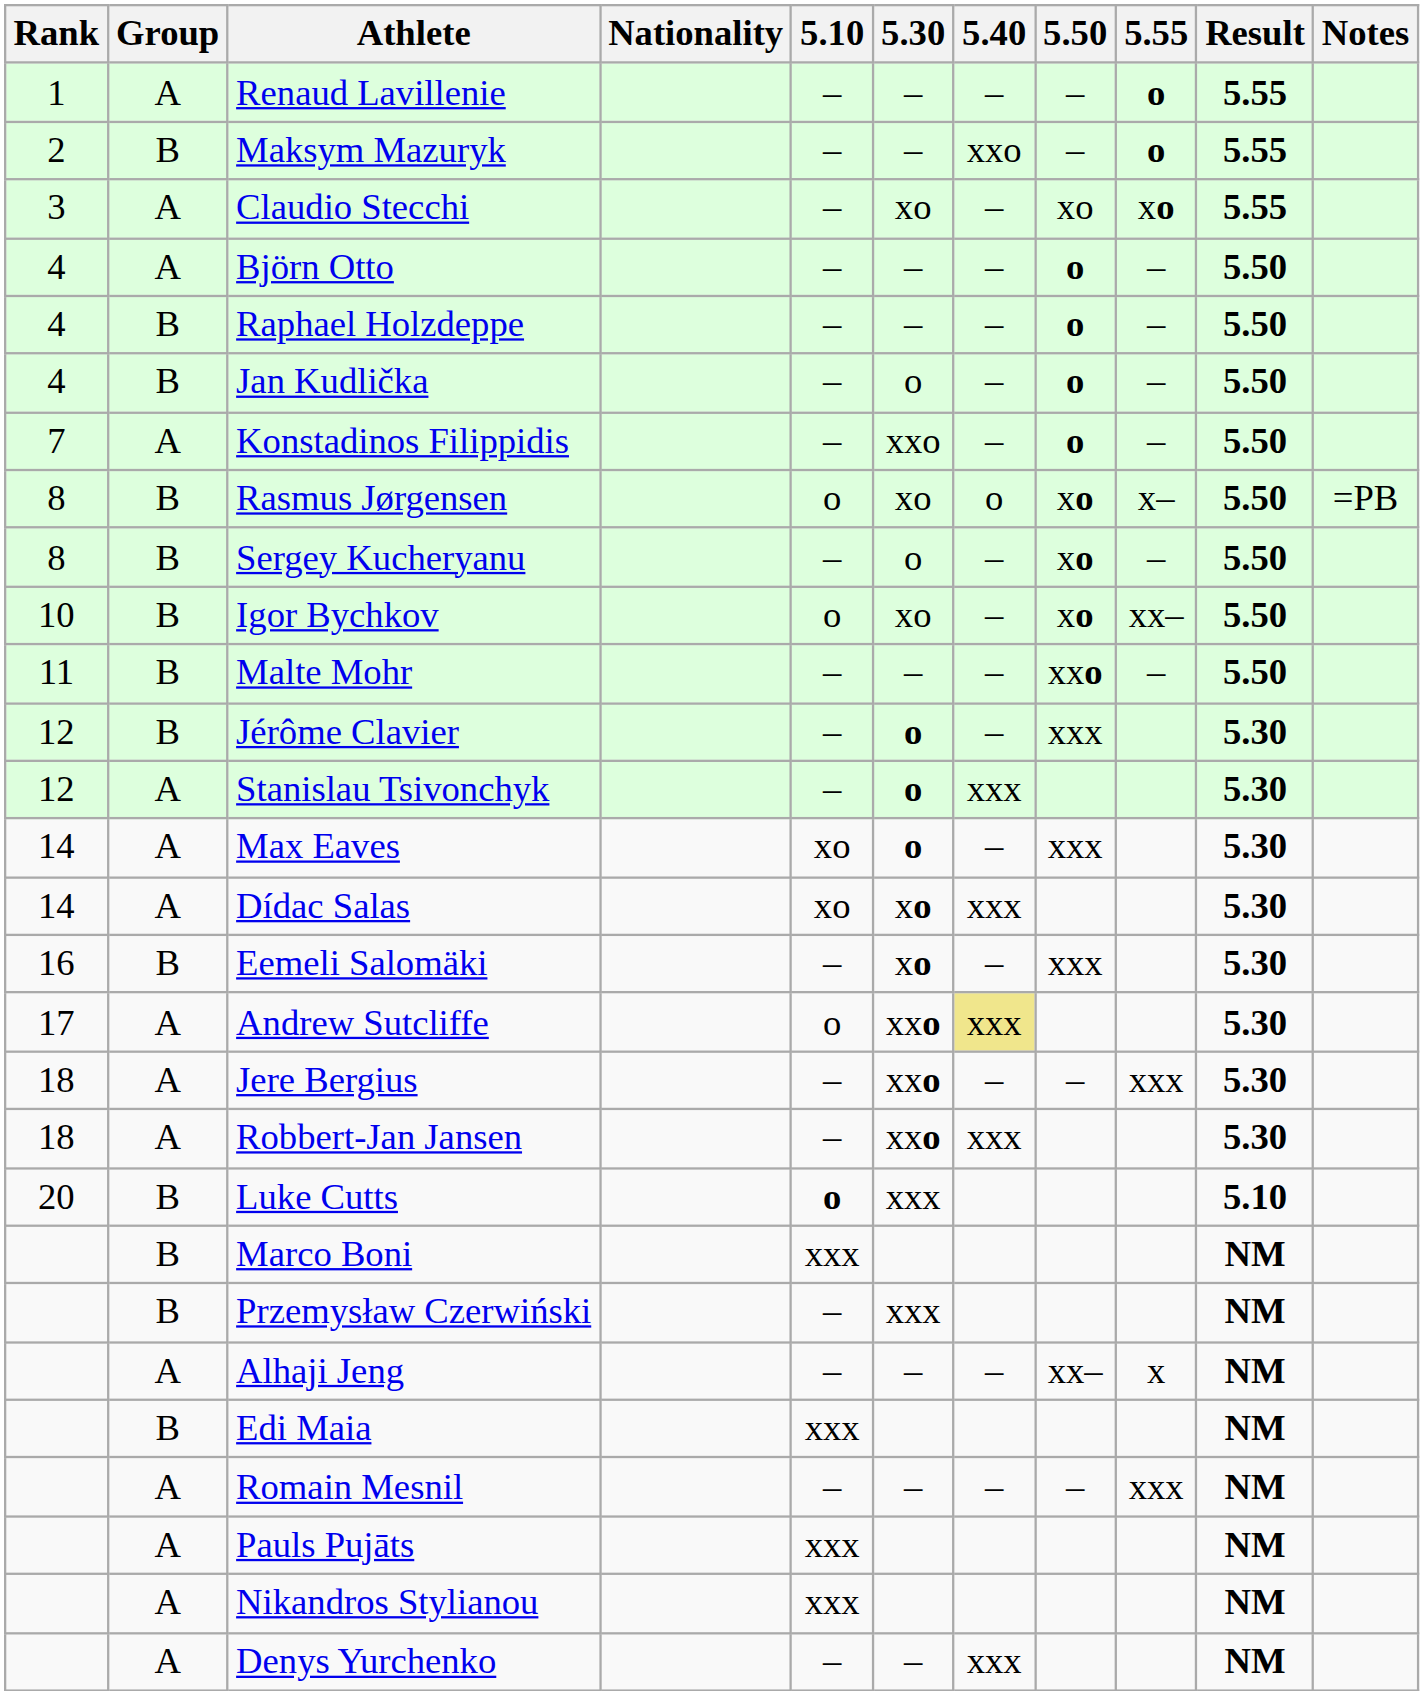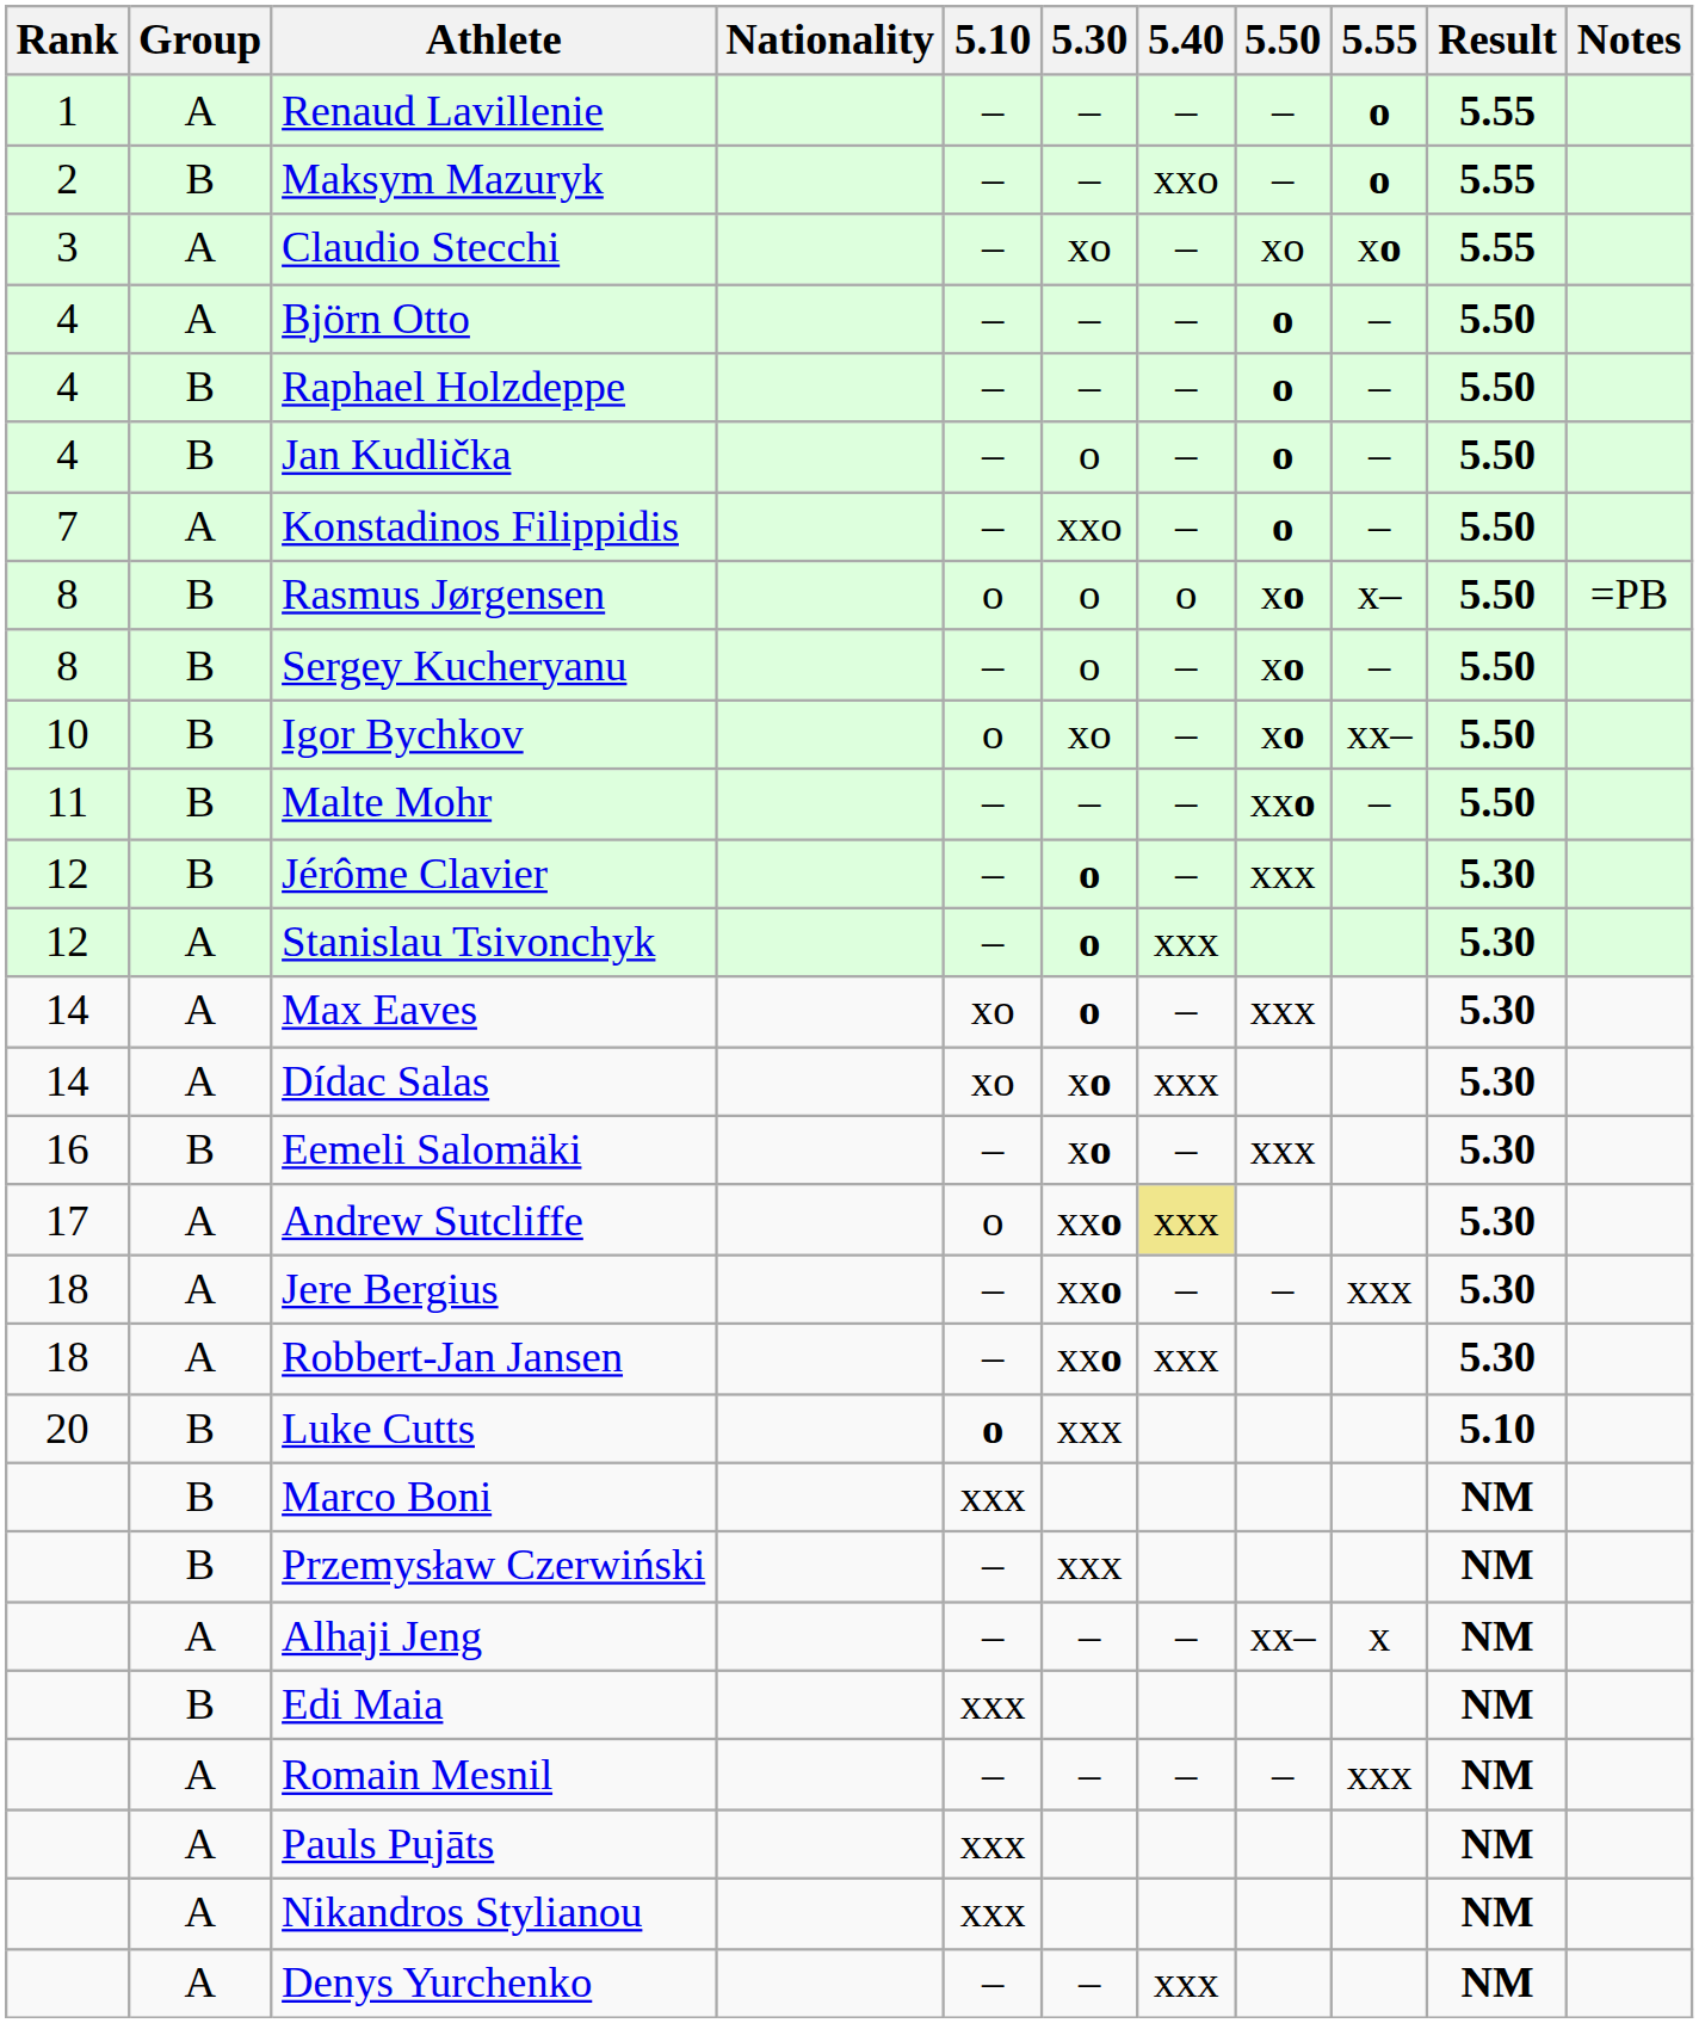 <table class="wikitable sortable" style="text-align:center">
 <tr>
 <th>Rank</th>
 <th>Group</th>
 <th>Athlete</th>
 <th>Nationality</th>
 <th>5.10</th>
 <th>5.30</th>
 <th>5.40</th>
 <th>5.50</th>
 <th>5.55</th>
 <th>Result</th>
 <th>Notes</th>
 </tr>
 <tr bgcolor=ddffdd>
 <td>1</td>
 <td>A</td>
 <td align="left"><a href='#'>Renaud Lavillenie</a></td>
 <td align=left></td>
 <td>–</td>
 <td>–</td>
 <td>–</td>
 <td>–</td>
 <td><strong>o </strong></td>
 <td><strong>5.55</strong></td>
 <td></td>
 </tr>
 <tr bgcolor=ddffdd>
 <td>2</td>
 <td>B</td>
 <td align="left"><a href='#'>Maksym Mazuryk</a></td>
 <td align=left></td>
 <td>–</td>
 <td>–</td>
 <td>xxo</td>
 <td>–</td>
 <td><strong>o </strong></td>
 <td><strong>5.55</strong></td>
 <td></td>
 </tr>
 <tr bgcolor=ddffdd>
 <td>3</td>
 <td>A</td>
 <td align="left"><a href='#'>Claudio Stecchi</a></td>
 <td align=left></td>
 <td>–</td>
 <td>xo</td>
 <td>–</td>
 <td>xo</td>
 <td>x<strong>o</strong></td>
 <td><strong>5.55</strong></td>
 <td></td>
 </tr>
 <tr bgcolor=ddffdd>
 <td>4</td>
 <td>A</td>
 <td align="left"><a href='#'>Björn Otto</a></td>
 <td align=left></td>
 <td>–</td>
 <td>–</td>
 <td>–</td>
 <td><strong>o </strong></td>
 <td>–</td>
 <td><strong>5.50</strong></td>
 <td></td>
 </tr>
 <tr bgcolor=ddffdd>
 <td>4</td>
 <td>B</td>
 <td align="left"><a href='#'>Raphael Holzdeppe</a></td>
 <td align=left></td>
 <td>–</td>
 <td>–</td>
 <td>–</td>
 <td><strong>o </strong></td>
 <td>–</td>
 <td><strong>5.50</strong></td>
 <td></td>
 </tr>
 <tr bgcolor=ddffdd>
 <td>4</td>
 <td>B</td>
 <td align="left"><a href='#'>Jan Kudlička</a></td>
 <td align=left></td>
 <td>–</td>
 <td>o</td>
 <td>–</td>
 <td><strong>o </strong></td>
 <td>–</td>
 <td><strong>5.50</strong></td>
 <td></td>
 </tr>
 <tr bgcolor=ddffdd>
 <td>7</td>
 <td>A</td>
 <td align="left"><a href='#'>Konstadinos Filippidis</a></td>
 <td align=left></td>
 <td>–</td>
 <td>xxo</td>
 <td>–</td>
 <td><strong>o </strong></td>
 <td>–</td>
 <td><strong>5.50</strong></td>
 <td></td>
 </tr>
 <tr bgcolor=ddffdd>
 <td>8</td>
 <td>B</td>
 <td align="left"><a href='#'>Rasmus Jørgensen</a></td>
 <td align=left></td>
 <td>o</td>
-<td>xo</td>
+<td>o</td>
 <td>o</td>
 <td>x<strong>o</strong></td>
 <td>x–</td>
 <td><strong>5.50</strong></td>
 <td>=PB</td>
 </tr>
 <tr bgcolor=ddffdd>
 <td>8</td>
 <td>B</td>
 <td align="left"><a href='#'>Sergey Kucheryanu</a></td>
 <td align=left></td>
 <td>–</td>
 <td>o</td>
 <td>–</td>
 <td>x<strong>o</strong></td>
 <td>–</td>
 <td><strong>5.50</strong></td>
 <td></td>
 </tr>
 <tr bgcolor=ddffdd>
 <td>10</td>
 <td>B</td>
 <td align="left"><a href='#'>Igor Bychkov</a></td>
 <td align=left></td>
 <td>o</td>
 <td>xo</td>
 <td>–</td>
 <td>x<strong>o</strong></td>
 <td>xx–</td>
 <td><strong>5.50</strong></td>
 <td></td>
 </tr>
 <tr bgcolor=ddffdd>
 <td>11</td>
 <td>B</td>
 <td align="left"><a href='#'>Malte Mohr</a></td>
 <td align=left></td>
 <td>–</td>
 <td>–</td>
 <td>–</td>
 <td>xx<strong>o</strong></td>
 <td>–</td>
 <td><strong>5.50</strong></td>
 <td></td>
 </tr>
 <tr bgcolor=ddffdd>
 <td>12</td>
 <td>B</td>
 <td align="left"><a href='#'>Jérôme Clavier</a></td>
 <td align=left></td>
 <td>–</td>
 <td><strong>o </strong></td>
 <td>–</td>
 <td>xxx</td>
 <td></td>
 <td><strong>5.30</strong></td>
 <td></td>
 </tr>
 <tr bgcolor=ddffdd>
 <td>12</td>
 <td>A</td>
 <td align="left"><a href='#'>Stanislau Tsivonchyk</a></td>
 <td align=left></td>
 <td>–</td>
 <td><strong>o </strong></td>
 <td>xxx</td>
 <td></td>
 <td></td>
 <td><strong>5.30</strong></td>
 <td></td>
 </tr>
 <tr>
 <td>14</td>
 <td>A</td>
 <td align="left"><a href='#'>Max Eaves</a></td>
 <td align=left></td>
 <td>xo</td>
 <td><strong>o </strong></td>
 <td>–</td>
 <td>xxx</td>
 <td></td>
 <td><strong>5.30</strong></td>
 <td></td>
 </tr>
 <tr>
 <td>14</td>
 <td>A</td>
 <td align="left"><a href='#'>Dídac Salas</a></td>
 <td align=left></td>
 <td>xo</td>
 <td>x<strong>o</strong></td>
 <td>xxx</td>
 <td></td>
 <td></td>
 <td><strong>5.30</strong></td>
 <td></td>
 </tr>
 <tr>
 <td>16</td>
 <td>B</td>
 <td align="left"><a href='#'>Eemeli Salomäki</a></td>
 <td align=left></td>
 <td>–</td>
 <td>x<strong>o</strong></td>
 <td>–</td>
 <td>xxx</td>
 <td></td>
 <td><strong>5.30</strong></td>
 <td></td>
 </tr>
 <tr>
 <td>17</td>
 <td>A</td>
 <td align="left"><a href='#'>Andrew Sutcliffe</a></td>
 <td align=left></td>
 <td>o</td>
 <td>xx<strong>o</strong></td>
 <td style="background: khaki;">xxx</td>
 <td></td>
 <td></td>
 <td><strong>5.30</strong></td>
 <td></td>
 </tr>
 <tr>
 <td>18</td>
 <td>A</td>
 <td align="left"><a href='#'>Jere Bergius</a></td>
 <td align=left></td>
 <td>–</td>
 <td>xx<strong>o</strong></td>
 <td>–</td>
 <td>–</td>
 <td>xxx</td>
 <td><strong>5.30</strong></td>
 <td></td>
 </tr>
 <tr>
 <td>18</td>
 <td>A</td>
 <td align="left"><a href='#'>Robbert-Jan Jansen</a></td>
 <td align=left></td>
 <td>–</td>
 <td>xx<strong>o</strong></td>
 <td>xxx</td>
 <td></td>
 <td></td>
 <td><strong>5.30</strong></td>
 <td></td>
 </tr>
 <tr>
 <td>20</td>
 <td>B</td>
 <td align="left"><a href='#'>Luke Cutts</a></td>
 <td align=left></td>
 <td><strong>o </strong></td>
 <td>xxx</td>
 <td></td>
 <td></td>
 <td></td>
 <td><strong>5.10</strong></td>
 <td></td>
 </tr>
 <tr>
 <td></td>
 <td>B</td>
 <td align="left"><a href='#'>Marco Boni</a></td>
 <td align=left></td>
 <td>xxx</td>
 <td></td>
 <td></td>
 <td></td>
 <td></td>
 <td><strong>NM </strong></td>
 <td></td>
 </tr>
 <tr>
 <td></td>
 <td>B</td>
 <td align="left"><a href='#'>Przemysław Czerwiński</a></td>
 <td align=left></td>
 <td>–</td>
 <td>xxx</td>
 <td></td>
 <td></td>
 <td></td>
 <td><strong>NM </strong></td>
 <td></td>
 </tr>
 <tr>
 <td></td>
 <td>A</td>
 <td align="left"><a href='#'>Alhaji Jeng</a></td>
 <td align=left></td>
 <td>–</td>
 <td>–</td>
 <td>–</td>
 <td>xx–</td>
 <td>x</td>
 <td><strong>NM </strong></td>
 <td></td>
 </tr>
 <tr>
 <td></td>
 <td>B</td>
 <td align="left"><a href='#'>Edi Maia</a></td>
 <td align=left></td>
 <td>xxx</td>
 <td></td>
 <td></td>
 <td></td>
 <td></td>
 <td><strong>NM </strong></td>
 <td></td>
 </tr>
 <tr>
 <td></td>
 <td>A</td>
 <td align="left"><a href='#'>Romain Mesnil</a></td>
 <td align=left></td>
 <td>–</td>
 <td>–</td>
 <td>–</td>
 <td>–</td>
 <td>xxx</td>
 <td><strong>NM </strong></td>
 <td></td>
 </tr>
 <tr>
 <td></td>
 <td>A</td>
 <td align="left"><a href='#'>Pauls Pujāts</a></td>
 <td align=left></td>
 <td>xxx</td>
 <td></td>
 <td></td>
 <td></td>
 <td></td>
 <td><strong>NM </strong></td>
 <td></td>
 </tr>
 <tr>
 <td></td>
 <td>A</td>
 <td align="left"><a href='#'>Nikandros Stylianou</a></td>
 <td align=left></td>
 <td>xxx</td>
 <td></td>
 <td></td>
 <td></td>
 <td></td>
 <td><strong>NM </strong></td>
 <td></td>
 </tr>
 <tr>
 <td></td>
 <td>A</td>
 <td align="left"><a href='#'>Denys Yurchenko</a></td>
 <td align=left></td>
 <td>–</td>
 <td>–</td>
 <td>xxx</td>
 <td></td>
 <td></td>
 <td><strong>NM </strong></td>
 <td></td>
 </tr>
 </table>
